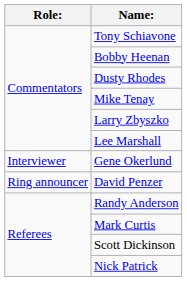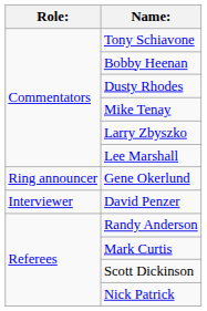 <table class=wikitable style="font-size:90%; margin: 0.5em 0 0.5em 1em; float: right; clear: right;">
 <tr>
 <th>Role:</th>
 <th>Name:</th>
 </tr>
 <tr>
 <td rowspan=6><a href='#'>Commentators</a></td>
 <td><a href='#'>Tony Schiavone</a> </td>
 </tr>
 <tr>
 <td><a href='#'>Bobby Heenan</a> </td>
 </tr>
 <tr>
 <td><a href='#'>Dusty Rhodes</a> </td>
 </tr>
 <tr>
 <td><a href='#'>Mike Tenay</a> </td>
 </tr>
 <tr>
 <td><a href='#'>Larry Zbyszko</a> </td>
 </tr>
 <tr>
 <td><a href='#'>Lee Marshall</a> </td>
 </tr>
 <tr>
-<td><a href='#'>Interviewer</a></td>
+<td><a href='#'>Ring announcer</a></td>
 <td><a href='#'>Gene Okerlund</a></td>
 </tr>
 <tr>
-<td><a href='#'>Ring announcer</a></td>
+<td><a href='#'>Interviewer</a></td>
 <td><a href='#'>David Penzer</a></td>
 </tr>
 <tr>
 <td rowspan=4><a href='#'>Referees</a></td>
 <td><a href='#'>Randy Anderson</a></td>
 </tr>
 <tr>
 <td><a href='#'>Mark Curtis</a></td>
 </tr>
 <tr>
 <td>Scott Dickinson</td>
 </tr>
 <tr>
 <td><a href='#'>Nick Patrick</a></td>
 </tr>
 </table>
